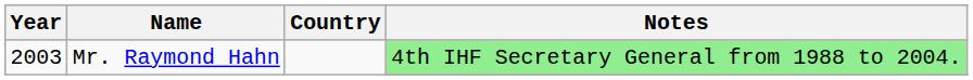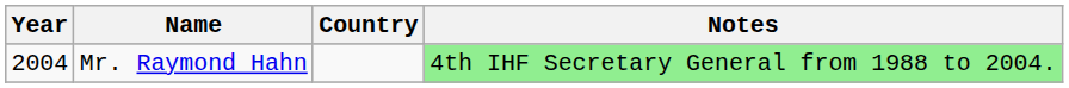 <table class="wikitable">
 <tr>
 <th>Year</th>
 <th>Name</th>
 <th>Country</th>
 <th>Notes</th>
 </tr>
 <tr>
-<td>2003</td>
+<td>2004</td>
 <td>Mr. <a href='#'>Raymond Hahn</a></td>
 <td></td>
 <td style="background: lightgreen;">4th IHF Secretary General from 1988 to 2004.</td>
 </tr>
 </table>
